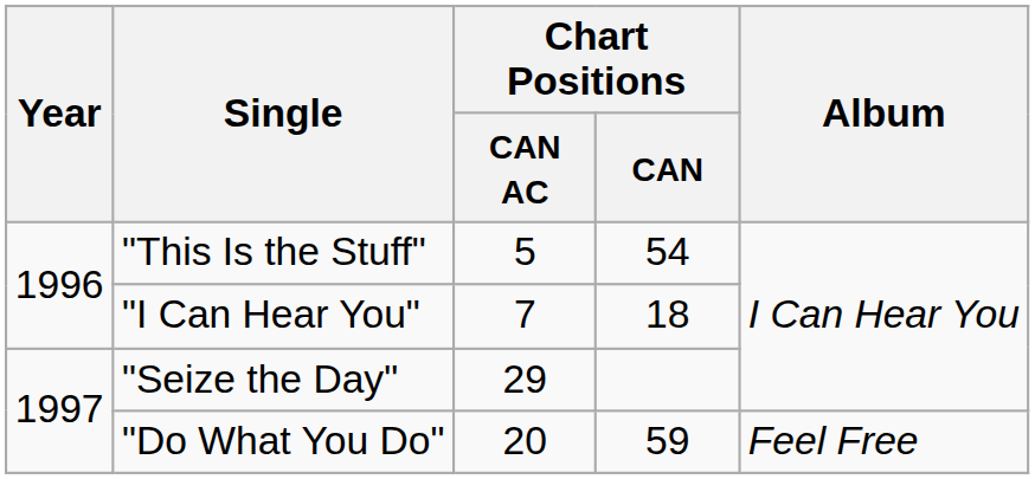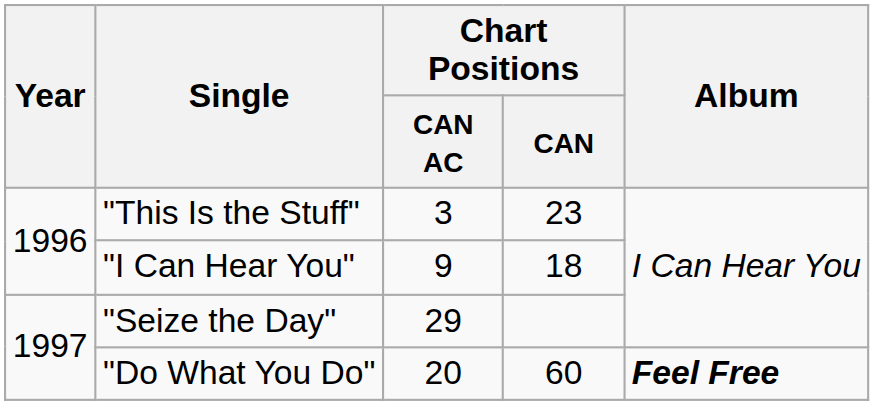 <table class="wikitable">
 <tr>
 <th rowspan="2">Year</th>
 <th rowspan="2">Single</th>
 <th colspan="2">Chart Positions</th>
 <th rowspan="2">Album</th>
 </tr>
 <tr>
 <th width="50"><small>CAN AC</small></th>
 <th width="50"><small>CAN</small></th>
 </tr>
 <tr>
 <td rowspan="2">1996</td>
 <td>"This Is the Stuff"</td>
-<td align="center">5</td>
-<td align="center">54</td>
+<td align="center">3</td>
+<td align="center">23</td>
 <td rowspan="3"><em>I Can Hear You</em></td>
 </tr>
 <tr>
 <td>"I Can Hear You"</td>
-<td align="center">7</td>
+<td align="center">9</td>
 <td align="center">18</td>
 </tr>
 <tr>
 <td rowspan="2">1997</td>
 <td>"Seize the Day"</td>
 <td align="center">29</td>
 <td></td>
 </tr>
 <tr>
 <td>"Do What You Do"</td>
 <td align="center">20</td>
-<td align="center">59</td>
-<td><em>Feel Free</em></td>
+<td align="center">60</td>
+<td><strong><em>Feel Free</em></strong></td>
 </tr>
 </table>
